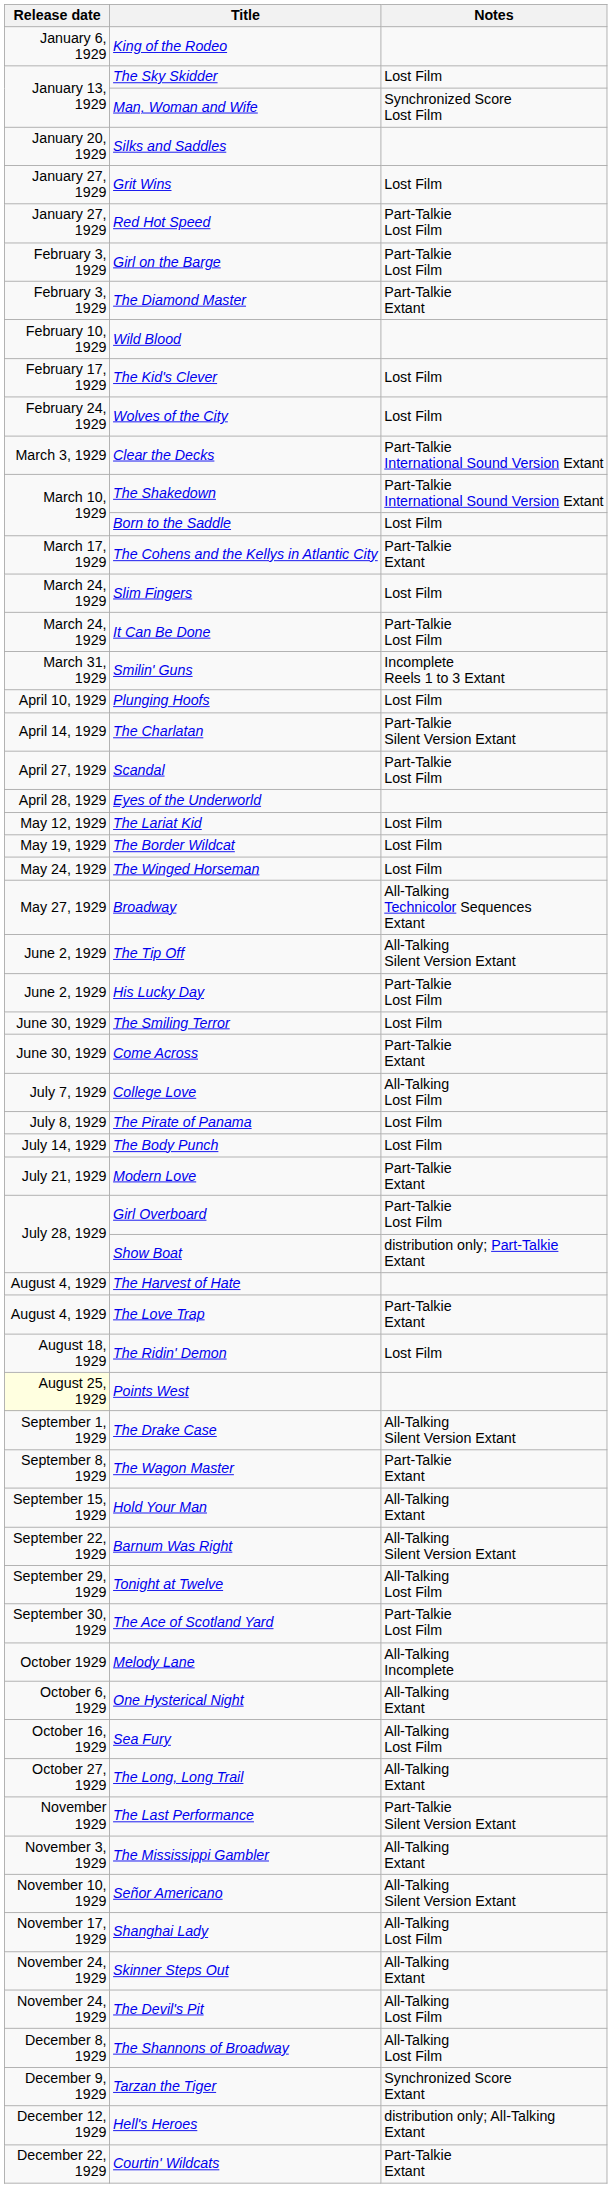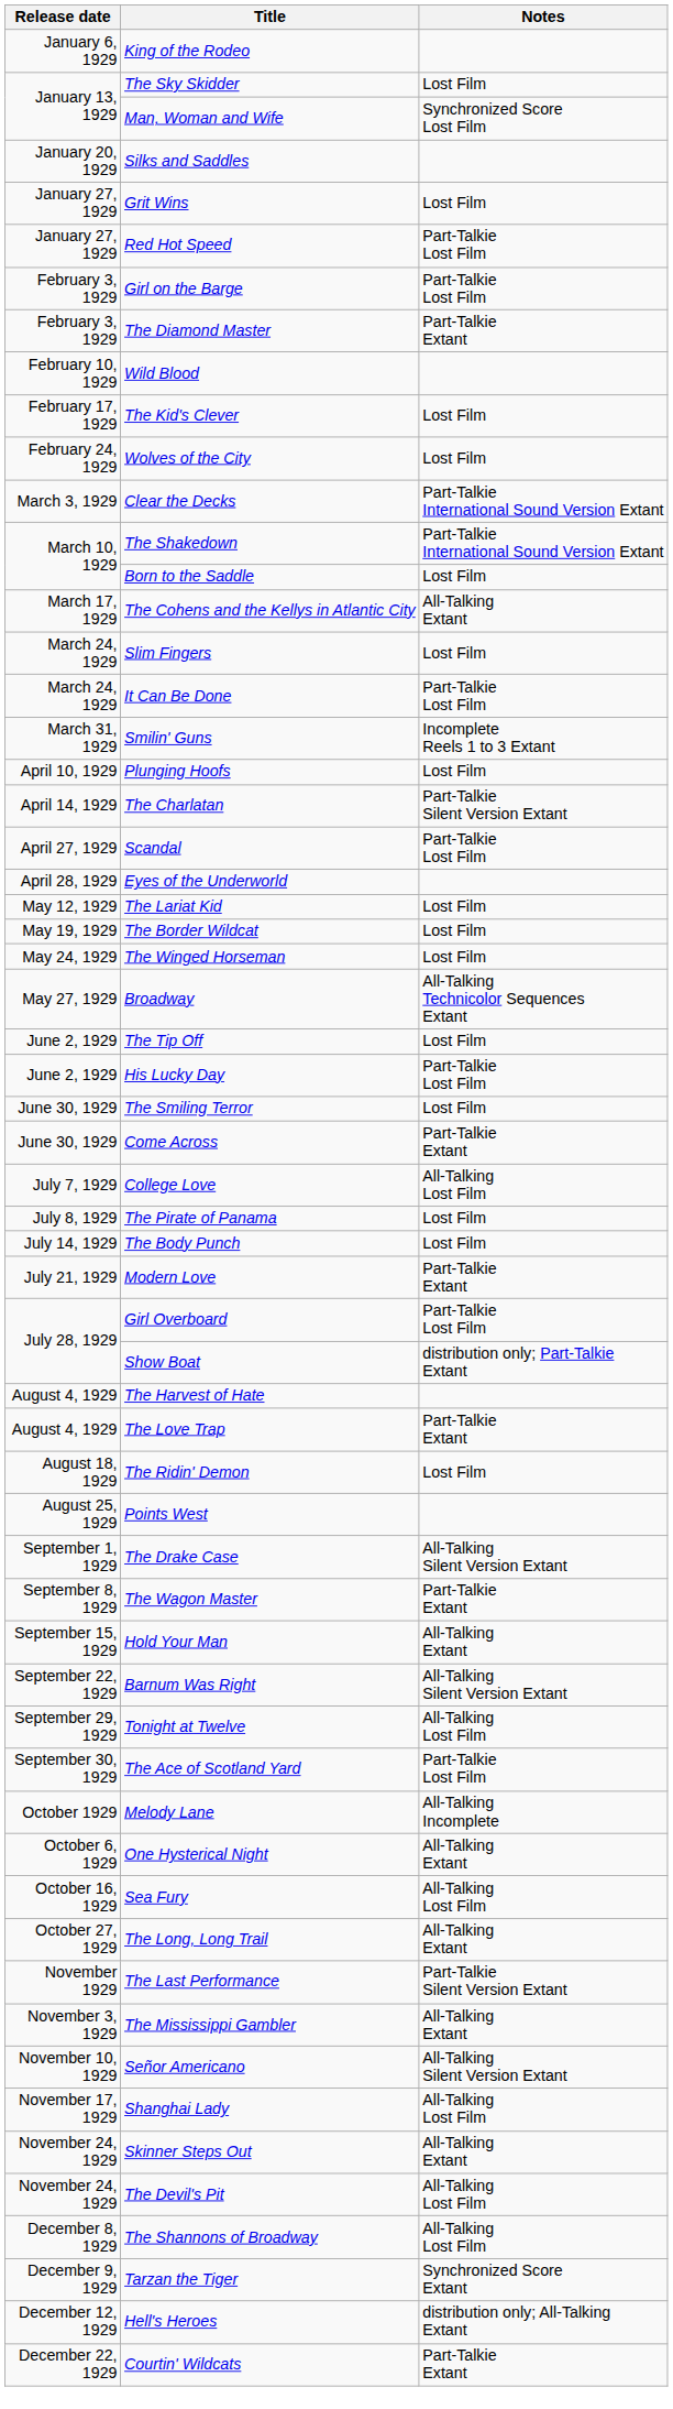 <table class="wikitable sortable">
 <tr>
 <th style="width:111px;">Release date</th>
 <th>Title</th>
 <th>Notes</th>
 </tr>
 <tr>
 <td style="text-align:right;">January 6, 1929</td>
 <td><em><a href='#'>King of the Rodeo</a></em></td>
 <td></td>
 </tr>
 <tr>
 <td style="text-align:right;" rowspan="2">January 13, 1929</td>
 <td><em><a href='#'>The Sky Skidder</a></em></td>
 <td>Lost Film</td>
 </tr>
 <tr>
 <td><em><a href='#'>Man, Woman and Wife</a></em></td>
 <td>Synchronized Score<br>Lost Film</td>
 </tr>
 <tr>
 <td style="text-align:right;">January 20, 1929</td>
 <td><em><a href='#'>Silks and Saddles</a></em></td>
 <td></td>
 </tr>
 <tr>
 <td style="text-align:right;">January 27, 1929</td>
 <td><em><a href='#'>Grit Wins</a></em></td>
 <td>Lost Film</td>
 </tr>
 <tr>
 <td style="text-align:right;">January 27, 1929</td>
 <td><em><a href='#'>Red Hot Speed</a></em></td>
 <td>Part-Talkie<br>Lost Film</td>
 </tr>
 <tr>
 <td style="text-align:right;">February 3, 1929</td>
 <td><em><a href='#'>Girl on the Barge</a></em></td>
 <td>Part-Talkie<br>Lost Film</td>
 </tr>
 <tr>
 <td style="text-align:right;">February 3, 1929</td>
 <td><em><a href='#'>The Diamond Master</a></em></td>
 <td>Part-Talkie<br>Extant</td>
 </tr>
 <tr>
 <td style="text-align:right;">February 10, 1929</td>
 <td><em><a href='#'>Wild Blood</a></em></td>
 <td></td>
 </tr>
 <tr>
 <td style="text-align:right;">February 17, 1929</td>
 <td><em><a href='#'>The Kid's Clever</a></em></td>
 <td>Lost Film</td>
 </tr>
 <tr>
 <td style="text-align:right;">February 24, 1929</td>
 <td><em><a href='#'>Wolves of the City</a></em></td>
 <td>Lost Film</td>
 </tr>
 <tr>
 <td style="text-align:right;">March 3, 1929</td>
 <td><em><a href='#'>Clear the Decks</a></em></td>
 <td>Part-Talkie<br><a href='#'>International Sound Version</a> Extant</td>
 </tr>
 <tr>
 <td style="text-align:right;" rowspan="2">March 10, 1929</td>
 <td><em><a href='#'>The Shakedown</a></em></td>
 <td>Part-Talkie<br><a href='#'>International Sound Version</a> Extant</td>
 </tr>
 <tr>
 <td><em><a href='#'>Born to the Saddle</a></em></td>
 <td>Lost Film</td>
 </tr>
 <tr>
 <td style="text-align:right;">March 17, 1929</td>
 <td><em><a href='#'>The Cohens and the Kellys in Atlantic City</a></em></td>
-<td>Part-Talkie<br>Extant</td>
+<td>All-Talking<br>Extant</td>
 </tr>
 <tr>
 <td style="text-align:right;">March 24, 1929</td>
 <td><em><a href='#'>Slim Fingers</a></em></td>
 <td>Lost Film</td>
 </tr>
 <tr>
 <td style="text-align:right;">March 24, 1929</td>
 <td><em><a href='#'>It Can Be Done</a></em></td>
 <td>Part-Talkie<br>Lost Film</td>
 </tr>
 <tr>
 <td style="text-align:right;">March 31, 1929</td>
 <td><em><a href='#'>Smilin' Guns</a></em></td>
 <td>Incomplete<br>Reels 1 to 3 Extant</td>
 </tr>
 <tr>
 <td style="text-align:right;">April 10, 1929</td>
 <td><em><a href='#'>Plunging Hoofs</a></em></td>
 <td>Lost Film</td>
 </tr>
 <tr>
 <td style="text-align:right;">April 14, 1929</td>
 <td><em><a href='#'>The Charlatan</a></em></td>
 <td>Part-Talkie<br>Silent Version Extant</td>
 </tr>
 <tr>
 <td style="text-align:right;">April 27, 1929</td>
 <td><em><a href='#'>Scandal</a></em></td>
 <td>Part-Talkie<br>Lost Film</td>
 </tr>
 <tr>
 <td style="text-align:right;">April 28, 1929</td>
 <td><em><a href='#'>Eyes of the Underworld</a></em></td>
 <td></td>
 </tr>
 <tr>
 <td style="text-align:right;">May 12, 1929</td>
 <td><em><a href='#'>The Lariat Kid</a></em></td>
 <td>Lost Film</td>
 </tr>
 <tr>
 <td style="text-align:right;">May 19, 1929</td>
 <td><em><a href='#'>The Border Wildcat</a></em></td>
 <td>Lost Film</td>
 </tr>
 <tr>
 <td style="text-align:right;">May 24, 1929</td>
 <td><em><a href='#'>The Winged Horseman</a></em></td>
 <td>Lost Film</td>
 </tr>
 <tr>
 <td style="text-align:right;">May 27, 1929</td>
 <td><em><a href='#'>Broadway</a></em></td>
 <td>All-Talking<br><a href='#'>Technicolor</a> Sequences <br>Extant</td>
 </tr>
 <tr>
 <td style="text-align:right;">June 2, 1929</td>
 <td><em><a href='#'>The Tip Off</a></em></td>
-<td>All-Talking<br>Silent Version Extant</td>
+<td>Lost Film</td>
 </tr>
 <tr>
 <td style="text-align:right;">June 2, 1929</td>
 <td><em><a href='#'>His Lucky Day</a></em></td>
 <td>Part-Talkie<br>Lost Film</td>
 </tr>
 <tr>
 <td style="text-align:right;">June 30, 1929</td>
 <td><em><a href='#'>The Smiling Terror</a></em></td>
 <td>Lost Film</td>
 </tr>
 <tr>
 <td style="text-align:right;">June 30, 1929</td>
 <td><em><a href='#'>Come Across</a></em></td>
 <td>Part-Talkie<br>Extant</td>
 </tr>
 <tr>
 <td style="text-align:right;">July 7, 1929</td>
 <td><em><a href='#'>College Love</a></em></td>
 <td>All-Talking<br>Lost Film</td>
 </tr>
 <tr>
 <td style="text-align:right;">July 8, 1929</td>
 <td><em><a href='#'>The Pirate of Panama</a></em></td>
 <td>Lost Film</td>
 </tr>
 <tr>
 <td style="text-align:right;">July 14, 1929</td>
 <td><em><a href='#'>The Body Punch</a></em></td>
 <td>Lost Film</td>
 </tr>
 <tr>
 <td style="text-align:right;">July 21, 1929</td>
 <td><em><a href='#'>Modern Love</a></em></td>
 <td>Part-Talkie<br>Extant</td>
 </tr>
 <tr>
 <td style="text-align:right;" rowspan="2">July 28, 1929</td>
 <td><em><a href='#'>Girl Overboard</a></em></td>
 <td>Part-Talkie<br>Lost Film</td>
 </tr>
 <tr>
 <td><em><a href='#'>Show Boat</a></em></td>
 <td>distribution only; <a href='#'>Part-Talkie</a><br>Extant</td>
 </tr>
 <tr>
 <td style="text-align:right;">August 4, 1929</td>
 <td><em><a href='#'>The Harvest of Hate</a></em></td>
 <td></td>
 </tr>
 <tr>
 <td style="text-align:right;">August 4, 1929</td>
 <td><em><a href='#'>The Love Trap</a></em></td>
 <td>Part-Talkie<br>Extant</td>
 </tr>
 <tr>
 <td style="text-align:right;">August 18, 1929</td>
 <td><em><a href='#'>The Ridin' Demon</a></em></td>
 <td>Lost Film</td>
 </tr>
 <tr>
-<td style="background: lightyellow; text-align:right;">August 25, 1929</td>
+<td style="text-align:right;">August 25, 1929</td>
 <td><em><a href='#'>Points West</a></em></td>
 <td></td>
 </tr>
 <tr>
 <td style="text-align:right;">September 1, 1929</td>
 <td><em><a href='#'>The Drake Case</a></em></td>
 <td>All-Talking<br>Silent Version Extant</td>
 </tr>
 <tr>
 <td style="text-align:right;">September 8, 1929</td>
 <td><em><a href='#'>The Wagon Master</a></em></td>
 <td>Part-Talkie<br>Extant</td>
 </tr>
 <tr>
 <td style="text-align:right;">September 15, 1929</td>
 <td><em><a href='#'>Hold Your Man</a></em></td>
 <td>All-Talking<br>Extant</td>
 </tr>
 <tr>
 <td style="text-align:right;">September 22, 1929</td>
 <td><em><a href='#'>Barnum Was Right</a></em></td>
 <td>All-Talking<br>Silent Version Extant</td>
 </tr>
 <tr>
 <td style="text-align:right;">September 29, 1929</td>
 <td><em><a href='#'>Tonight at Twelve</a></em></td>
 <td>All-Talking<br>Lost Film</td>
 </tr>
 <tr>
 <td style="text-align:right;">September 30, 1929</td>
 <td><em><a href='#'>The Ace of Scotland Yard</a></em></td>
 <td>Part-Talkie<br>Lost Film</td>
 </tr>
 <tr>
 <td style="text-align:right;">October 1929</td>
 <td><em><a href='#'>Melody Lane</a></em></td>
 <td>All-Talking<br>Incomplete</td>
 </tr>
 <tr>
 <td style="text-align:right;">October 6, 1929</td>
 <td><em><a href='#'>One Hysterical Night</a></em></td>
 <td>All-Talking<br>Extant</td>
 </tr>
 <tr>
 <td style="text-align:right;">October 16, 1929</td>
 <td><em><a href='#'>Sea Fury</a></em></td>
 <td>All-Talking<br>Lost Film</td>
 </tr>
 <tr>
 <td style="text-align:right;">October 27, 1929</td>
 <td><em><a href='#'>The Long, Long Trail</a></em></td>
 <td>All-Talking<br>Extant</td>
 </tr>
 <tr>
 <td style="text-align:right;">November 1929</td>
 <td><em><a href='#'>The Last Performance</a></em></td>
 <td>Part-Talkie<br>Silent Version Extant</td>
 </tr>
 <tr>
 <td style="text-align:right;">November 3, 1929</td>
 <td><em><a href='#'>The Mississippi Gambler</a></em></td>
 <td>All-Talking<br>Extant</td>
 </tr>
 <tr>
 <td style="text-align:right;">November 10, 1929</td>
 <td><em><a href='#'>Señor Americano</a></em></td>
 <td>All-Talking<br>Silent Version Extant</td>
 </tr>
 <tr>
 <td style="text-align:right;">November 17, 1929</td>
 <td><em><a href='#'>Shanghai Lady</a></em></td>
 <td>All-Talking<br>Lost Film</td>
 </tr>
 <tr>
 <td style="text-align:right;">November 24, 1929</td>
 <td><em><a href='#'>Skinner Steps Out</a></em></td>
 <td>All-Talking<br>Extant</td>
 </tr>
 <tr>
 <td style="text-align:right;">November 24, 1929</td>
 <td><em><a href='#'>The Devil's Pit</a></em></td>
 <td>All-Talking<br>Lost Film</td>
 </tr>
 <tr>
 <td style="text-align:right;">December 8, 1929</td>
 <td><em><a href='#'>The Shannons of Broadway</a></em></td>
 <td>All-Talking<br>Lost Film</td>
 </tr>
 <tr>
 <td style="text-align:right;">December 9, 1929</td>
 <td><em><a href='#'>Tarzan the Tiger</a></em></td>
 <td>Synchronized Score<br>Extant</td>
 </tr>
 <tr>
 <td style="text-align:right;">December 12, 1929</td>
 <td><em><a href='#'>Hell's Heroes</a></em></td>
 <td>distribution only; All-Talking<br>Extant</td>
 </tr>
 <tr>
 <td style="text-align:right;">December 22, 1929</td>
 <td><em><a href='#'>Courtin' Wildcats</a></em></td>
 <td>Part-Talkie<br>Extant</td>
 </tr>
 </table>
